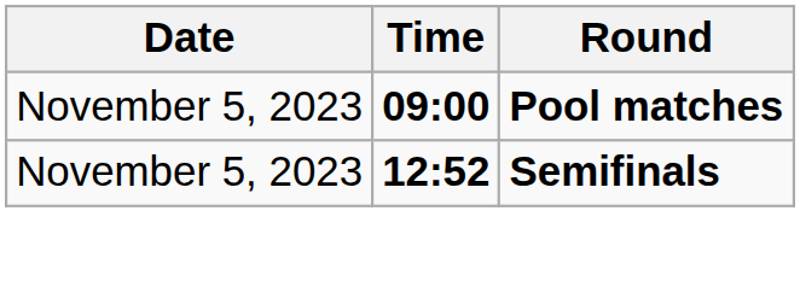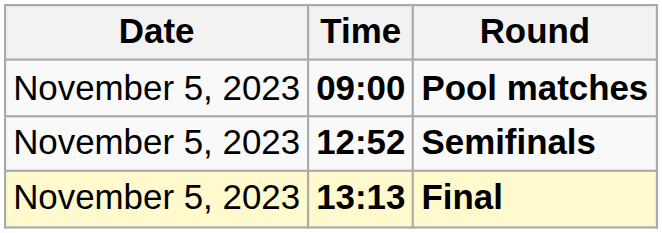 <table class="wikitable">
 <tr>
 <th>Date</th>
 <th>Time</th>
 <th>Round</th>
 </tr>
 <tr>
 <td>November 5, 2023</td>
 <td><strong>09:00</strong></td>
 <td><strong>Pool matches</strong></td>
 </tr>
 <tr>
 <td>November 5, 2023</td>
 <td><strong>12:52</strong></td>
 <td><strong>Semifinals</strong></td>
 </tr>
+<tr style=background:lemonchiffon>
+<td>November 5, 2023</td>
+<td><strong>13:13</strong></td>
+<td><strong>Final</strong></td>
+</tr>
 </table>
